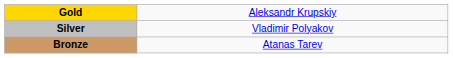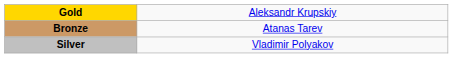 <table class="wikitable" style="text-align:center; " width="35%">
 <tr>
 <td bgcolor="gold"><strong>Gold</strong></td>
 <td><a href='#'>Aleksandr Krupskiy</a><br>  <small><em></em></small></td>
 </tr>
 <tr>
+<td bgcolor="CC9966"><strong>Bronze</strong></td>
+<td><a href='#'>Atanas Tarev</a><br>  <small><em></em></small></td>
+</tr>
+<tr>
 <td bgcolor="silver"><strong>Silver</strong></td>
 <td><a href='#'>Vladimir Polyakov</a><br>  <small><em></em></small></td>
 </tr>
-<tr>
-<td bgcolor="CC9966"><strong>Bronze</strong></td>
-<td><a href='#'>Atanas Tarev</a><br>  <small><em></em></small></td>
-</tr>
 </table>
